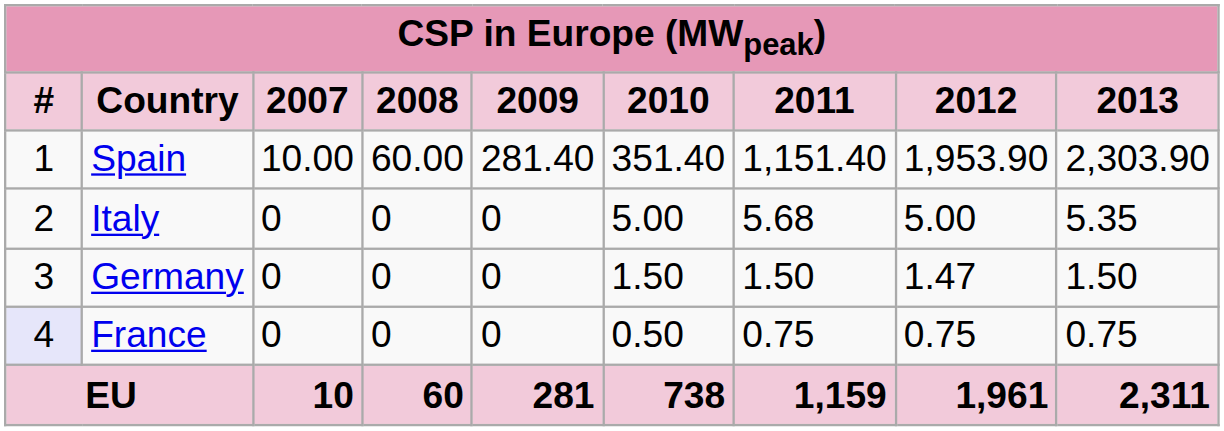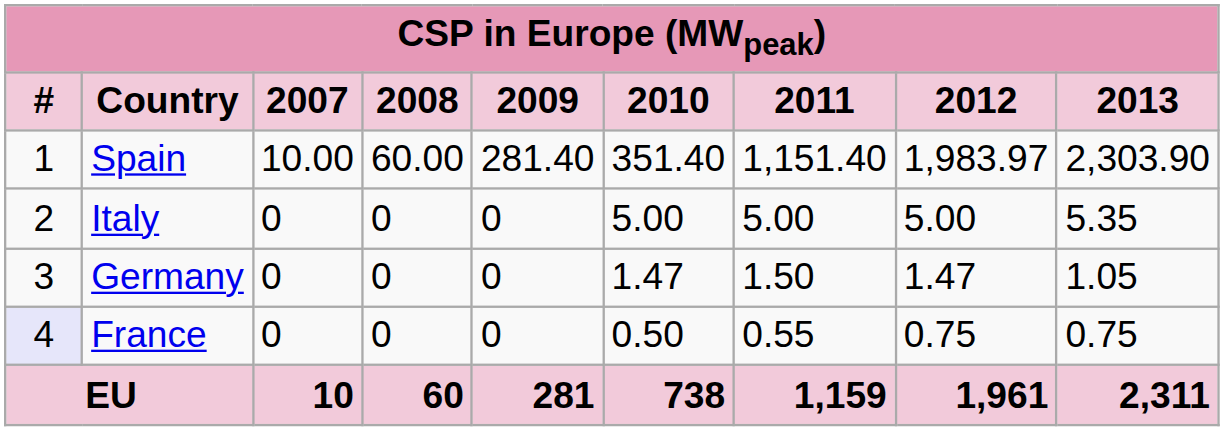 <table class="wikitable sortable">
 <tr>
 <th colspan=9 align=center style="background-color: #E698B7;">CSP in Europe (MW<sub>peak</sub>)</th>
 </tr>
 <tr>
 <th style="background-color: #F2CADA; width: 26px;" class="unsortable">#</th>
 <th style="background-color: #F2CADA;">Country</th>
 <th style="background-color: #F2CADA;">2007</th>
 <th style="background-color: #F2CADA;">2008</th>
 <th style="background-color: #F2CADA;">2009</th>
 <th style="background-color: #F2CADA;">2010</th>
 <th style="background-color: #F2CADA;">2011</th>
 <th style="background-color: #F2CADA;">2012</th>
 <th style="background-color: #F2CADA;">2013</th>
 </tr>
 <tr>
 <td align=center>1</td>
 <td align=left> <a href='#'>Spain</a></td>
 <td>10.00</td>
 <td>60.00</td>
 <td>281.40</td>
 <td>351.40</td>
 <td>1,151.40</td>
-<td>1,953.90</td>
+<td>1,983.97</td>
 <td>2,303.90</td>
 </tr>
 <tr>
 <td align=center>2</td>
 <td align=left> <a href='#'>Italy</a></td>
 <td>0</td>
 <td>0</td>
 <td>0</td>
 <td>5.00</td>
-<td>5.68</td>
+<td>5.00</td>
 <td>5.00</td>
 <td>5.35</td>
 </tr>
 <tr>
 <td align=center>3</td>
 <td align=left> <a href='#'>Germany</a></td>
 <td>0</td>
 <td>0</td>
 <td>0</td>
-<td>1.50</td>
+<td>1.47</td>
 <td>1.50</td>
 <td>1.47</td>
-<td>1.50</td>
+<td>1.05</td>
 </tr>
 <tr>
 <td align=center style="background: lavender;">4</td>
 <td align=left> <a href='#'>France</a></td>
 <td>0</td>
 <td>0</td>
 <td>0</td>
 <td>0.50</td>
-<td>0.75</td>
+<td>0.55</td>
 <td>0.75</td>
 <td>0.75</td>
 </tr>
 <tr>
 <th colspan=2 style="background-color: #F2CADA; text-align: left; padding-left: 34px;"> EU</th>
 <th style="background-color: #F2CADA; text-align: right;">10</th>
 <th style="background-color: #F2CADA; text-align: right;">60</th>
 <th style="background-color: #F2CADA; text-align: right;">281</th>
 <th style="background-color: #F2CADA; text-align: right;">738</th>
 <th style="background-color: #F2CADA; text-align: right;">1,159</th>
 <th style="background-color: #F2CADA; text-align: right;">1,961</th>
 <th style="background-color: #F2CADA; text-align: right;">2,311</th>
 </tr>
 </table>
